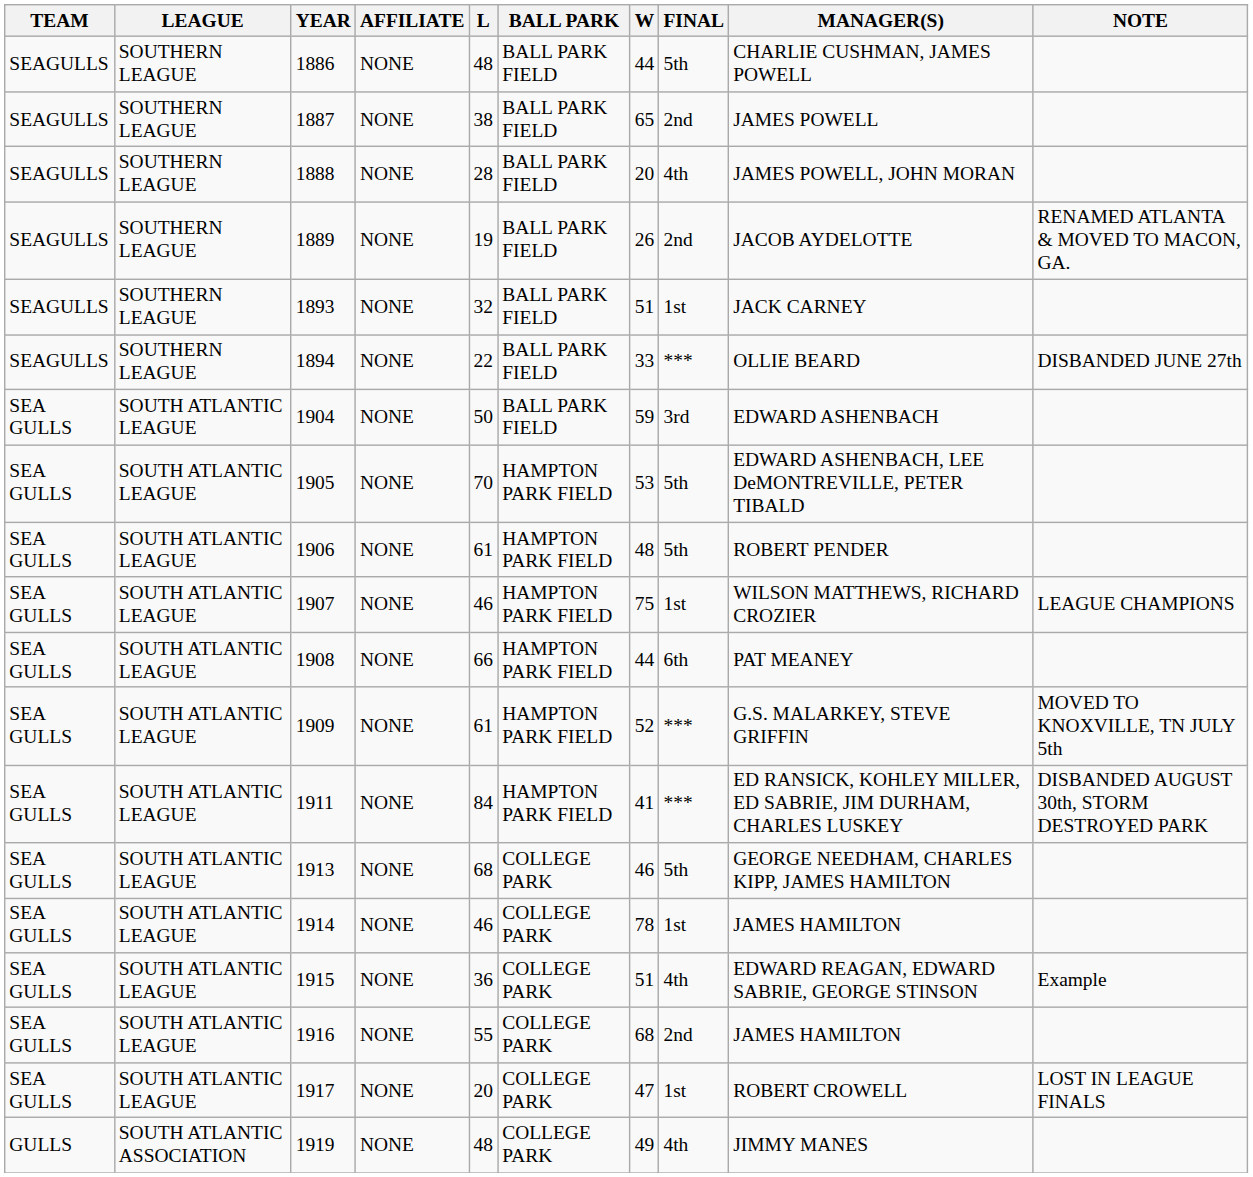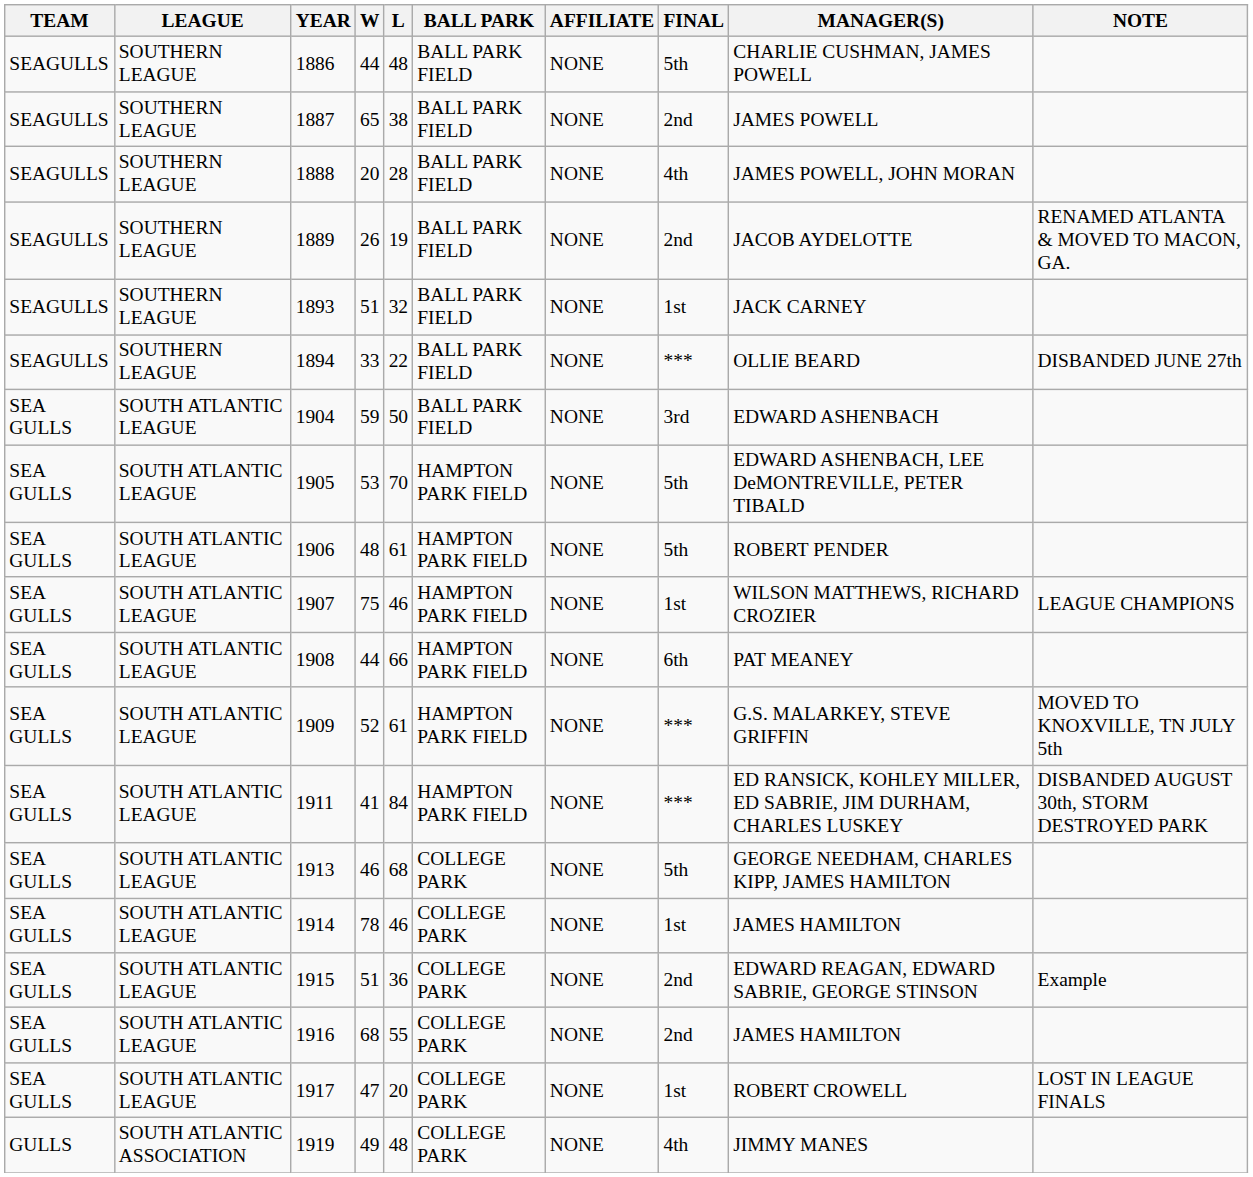 <table class="wikitable sortable" style="font-size:85%">
 <tr>
 <th>TEAM</th>
 <th>LEAGUE</th>
 <th>YEAR</th>
-<th>AFFILIATE</th>
+<th>W</th>
 <th>L</th>
 <th>BALL PARK</th>
-<th>W</th>
+<th>AFFILIATE</th>
 <th>FINAL</th>
 <th>MANAGER(S)</th>
 <th>NOTE</th>
 </tr>
 <tr>
 <td>SEAGULLS</td>
 <td>SOUTHERN LEAGUE</td>
 <td>1886</td>
-<td>NONE</td>
+<td>44</td>
 <td>48</td>
 <td>BALL PARK FIELD</td>
-<td>44</td>
+<td>NONE</td>
 <td>5th</td>
 <td>CHARLIE CUSHMAN, JAMES POWELL</td>
 <td></td>
 </tr>
 <tr>
 <td>SEAGULLS</td>
 <td>SOUTHERN LEAGUE</td>
 <td>1887</td>
-<td>NONE</td>
+<td>65</td>
 <td>38</td>
 <td>BALL PARK FIELD</td>
-<td>65</td>
+<td>NONE</td>
 <td>2nd</td>
 <td>JAMES POWELL</td>
 <td></td>
 </tr>
 <tr>
 <td>SEAGULLS</td>
 <td>SOUTHERN LEAGUE</td>
 <td>1888</td>
-<td>NONE</td>
+<td>20</td>
 <td>28</td>
 <td>BALL PARK FIELD</td>
-<td>20</td>
+<td>NONE</td>
 <td>4th</td>
 <td>JAMES POWELL, JOHN MORAN</td>
 <td></td>
 </tr>
 <tr>
 <td>SEAGULLS</td>
 <td>SOUTHERN LEAGUE</td>
 <td>1889</td>
-<td>NONE</td>
+<td>26</td>
 <td>19</td>
 <td>BALL PARK FIELD</td>
-<td>26</td>
+<td>NONE</td>
 <td>2nd</td>
 <td>JACOB AYDELOTTE</td>
 <td>RENAMED ATLANTA & MOVED TO MACON, GA.</td>
 </tr>
 <tr>
 <td>SEAGULLS</td>
 <td>SOUTHERN LEAGUE</td>
 <td>1893</td>
-<td>NONE</td>
+<td>51</td>
 <td>32</td>
 <td>BALL PARK FIELD</td>
-<td>51</td>
+<td>NONE</td>
 <td>1st</td>
 <td>JACK CARNEY</td>
 <td></td>
 </tr>
 <tr>
 <td>SEAGULLS</td>
 <td>SOUTHERN LEAGUE</td>
 <td>1894</td>
-<td>NONE</td>
+<td>33</td>
 <td>22</td>
 <td>BALL PARK FIELD</td>
-<td>33</td>
+<td>NONE</td>
 <td>***</td>
 <td>OLLIE BEARD</td>
 <td>DISBANDED JUNE 27th</td>
 </tr>
 <tr>
 <td>SEA GULLS</td>
 <td>SOUTH ATLANTIC LEAGUE</td>
 <td>1904</td>
-<td>NONE</td>
+<td>59</td>
 <td>50</td>
 <td>BALL PARK FIELD</td>
-<td>59</td>
+<td>NONE</td>
 <td>3rd</td>
 <td>EDWARD ASHENBACH</td>
 <td></td>
 </tr>
 <tr>
 <td>SEA GULLS</td>
 <td>SOUTH ATLANTIC LEAGUE</td>
 <td>1905</td>
-<td>NONE</td>
+<td>53</td>
 <td>70</td>
 <td>HAMPTON PARK FIELD</td>
-<td>53</td>
+<td>NONE</td>
 <td>5th</td>
 <td>EDWARD ASHENBACH, LEE DeMONTREVILLE, PETER TIBALD</td>
 <td></td>
 </tr>
 <tr>
 <td>SEA GULLS</td>
 <td>SOUTH ATLANTIC LEAGUE</td>
 <td>1906</td>
-<td>NONE</td>
+<td>48</td>
 <td>61</td>
 <td>HAMPTON PARK FIELD</td>
-<td>48</td>
+<td>NONE</td>
 <td>5th</td>
 <td>ROBERT PENDER</td>
 <td></td>
 </tr>
 <tr>
 <td>SEA GULLS</td>
 <td>SOUTH ATLANTIC LEAGUE</td>
 <td>1907</td>
-<td>NONE</td>
+<td>75</td>
 <td>46</td>
 <td>HAMPTON PARK FIELD</td>
-<td>75</td>
+<td>NONE</td>
 <td>1st</td>
 <td>WILSON MATTHEWS, RICHARD CROZIER</td>
 <td>LEAGUE CHAMPIONS</td>
 </tr>
 <tr>
 <td>SEA GULLS</td>
 <td>SOUTH ATLANTIC LEAGUE</td>
 <td>1908</td>
-<td>NONE</td>
+<td>44</td>
 <td>66</td>
 <td>HAMPTON PARK FIELD</td>
-<td>44</td>
+<td>NONE</td>
 <td>6th</td>
 <td>PAT MEANEY</td>
 <td></td>
 </tr>
 <tr>
 <td>SEA GULLS</td>
 <td>SOUTH ATLANTIC LEAGUE</td>
 <td>1909</td>
-<td>NONE</td>
+<td>52</td>
 <td>61</td>
 <td>HAMPTON PARK FIELD</td>
-<td>52</td>
+<td>NONE</td>
 <td>***</td>
 <td>G.S. MALARKEY, STEVE GRIFFIN</td>
 <td>MOVED TO KNOXVILLE, TN JULY 5th</td>
 </tr>
 <tr>
 <td>SEA GULLS</td>
 <td>SOUTH ATLANTIC LEAGUE</td>
 <td>1911</td>
-<td>NONE</td>
+<td>41</td>
 <td>84</td>
 <td>HAMPTON PARK FIELD</td>
-<td>41</td>
+<td>NONE</td>
 <td>***</td>
 <td>ED RANSICK, KOHLEY MILLER, ED SABRIE, JIM DURHAM, CHARLES LUSKEY</td>
 <td>DISBANDED AUGUST 30th, STORM DESTROYED PARK</td>
 </tr>
 <tr>
 <td>SEA GULLS</td>
 <td>SOUTH ATLANTIC LEAGUE</td>
 <td>1913</td>
-<td>NONE</td>
+<td>46</td>
 <td>68</td>
 <td>COLLEGE PARK</td>
-<td>46</td>
+<td>NONE</td>
 <td>5th</td>
 <td>GEORGE NEEDHAM, CHARLES KIPP, JAMES HAMILTON</td>
 <td></td>
 </tr>
 <tr>
 <td>SEA GULLS</td>
 <td>SOUTH ATLANTIC LEAGUE</td>
 <td>1914</td>
-<td>NONE</td>
+<td>78</td>
 <td>46</td>
 <td>COLLEGE PARK</td>
-<td>78</td>
+<td>NONE</td>
 <td>1st</td>
 <td>JAMES HAMILTON</td>
 <td></td>
 </tr>
 <tr>
 <td>SEA GULLS</td>
 <td>SOUTH ATLANTIC LEAGUE</td>
 <td>1915</td>
-<td>NONE</td>
+<td>51</td>
 <td>36</td>
 <td>COLLEGE PARK</td>
-<td>51</td>
-<td>4th</td>
+<td>NONE</td>
+<td>2nd</td>
 <td>EDWARD REAGAN, EDWARD SABRIE, GEORGE STINSON</td>
 <td>Example</td>
 </tr>
 <tr>
 <td>SEA GULLS</td>
 <td>SOUTH ATLANTIC LEAGUE</td>
 <td>1916</td>
-<td>NONE</td>
+<td>68</td>
 <td>55</td>
 <td>COLLEGE PARK</td>
-<td>68</td>
+<td>NONE</td>
 <td>2nd</td>
 <td>JAMES HAMILTON</td>
 <td></td>
 </tr>
 <tr>
 <td>SEA GULLS</td>
 <td>SOUTH ATLANTIC LEAGUE</td>
 <td>1917</td>
-<td>NONE</td>
+<td>47</td>
 <td>20</td>
 <td>COLLEGE PARK</td>
-<td>47</td>
+<td>NONE</td>
 <td>1st</td>
 <td>ROBERT CROWELL</td>
 <td>LOST IN LEAGUE FINALS</td>
 </tr>
 <tr>
 <td>GULLS</td>
 <td>SOUTH ATLANTIC ASSOCIATION</td>
 <td>1919</td>
-<td>NONE</td>
+<td>49</td>
 <td>48</td>
 <td>COLLEGE PARK</td>
-<td>49</td>
+<td>NONE</td>
 <td>4th</td>
 <td>JIMMY MANES</td>
 <td></td>
 </tr>
 </table>
